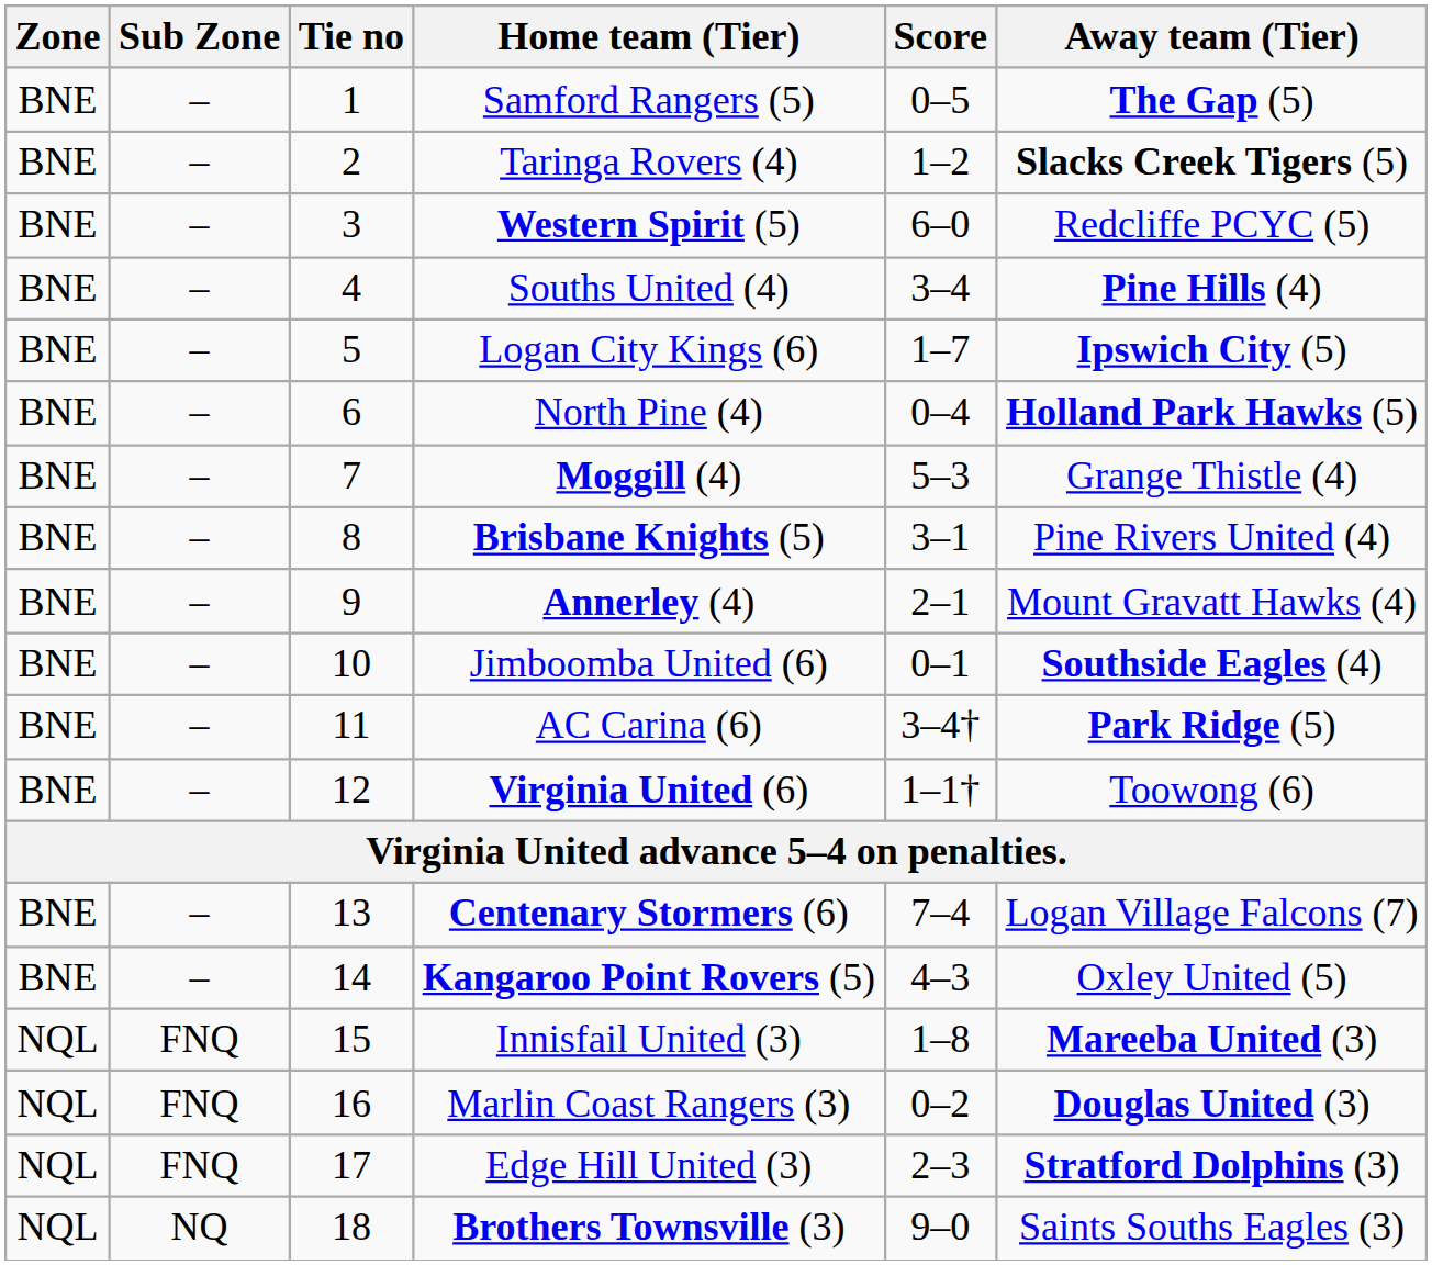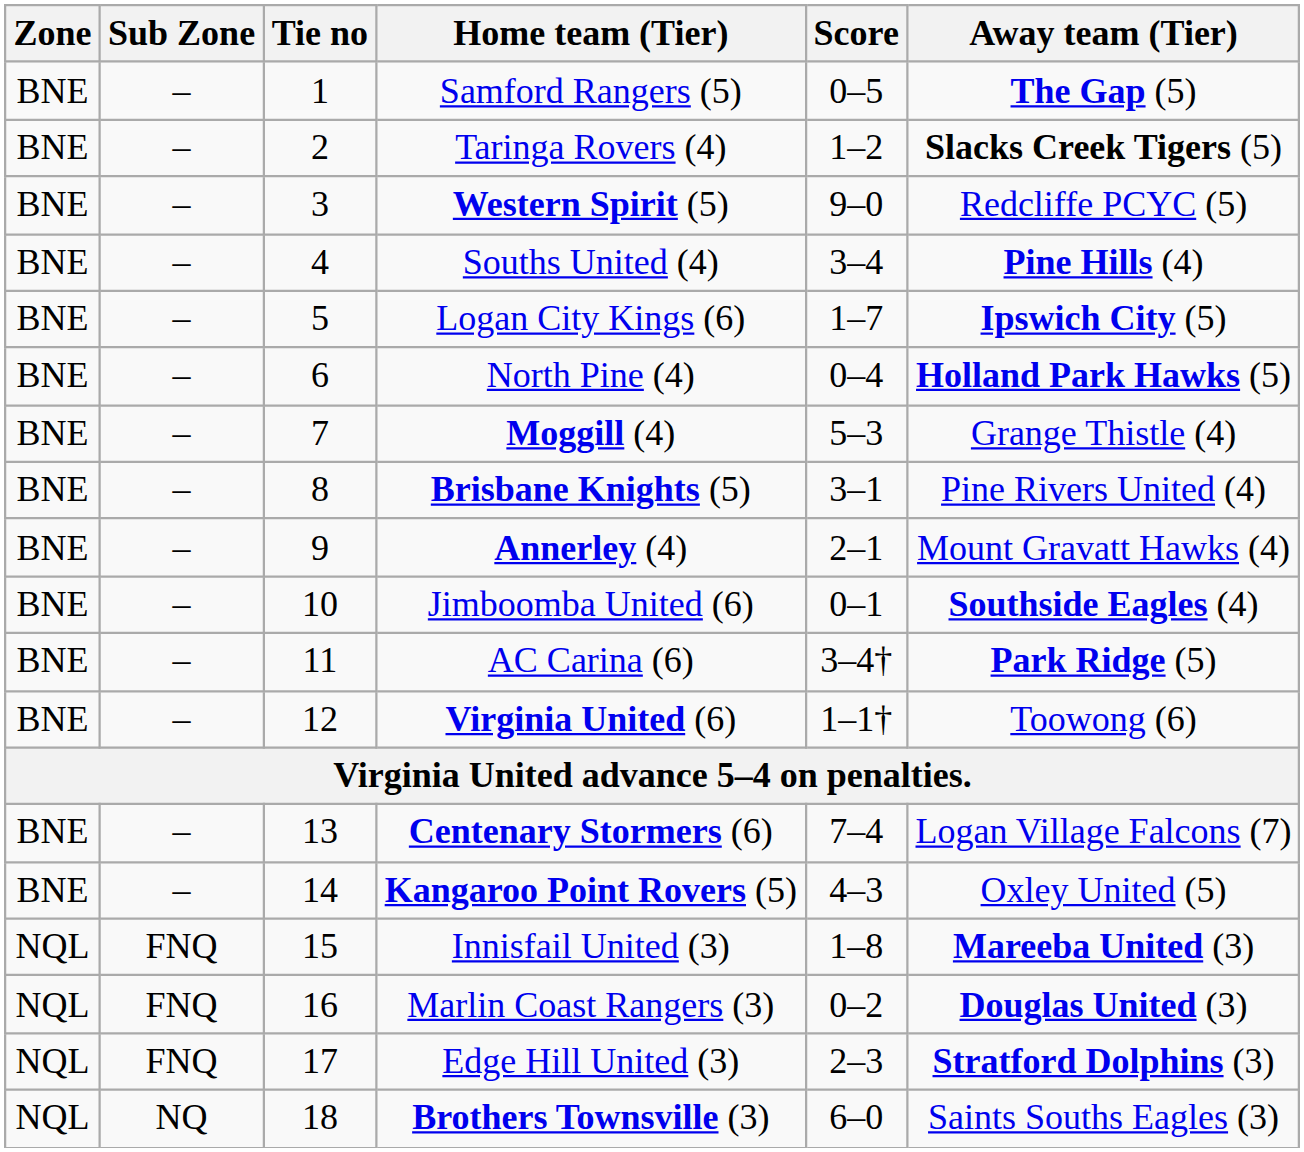 <table class="wikitable" style="text-align:center">
 <tr>
 <th>Zone</th>
 <th>Sub Zone</th>
 <th>Tie no</th>
 <th>Home team (Tier)</th>
 <th>Score</th>
 <th>Away team (Tier)</th>
 </tr>
 <tr>
 <td>BNE</td>
 <td>–</td>
 <td>1</td>
 <td><a href='#'>Samford Rangers</a> (5)</td>
 <td>0–5</td>
 <td><strong><a href='#'>The Gap</a></strong> (5)</td>
 </tr>
 <tr>
 <td>BNE</td>
 <td>–</td>
 <td>2</td>
 <td><a href='#'>Taringa Rovers</a> (4)</td>
 <td>1–2</td>
 <td><strong>Slacks Creek Tigers</strong> (5)</td>
 </tr>
 <tr>
 <td>BNE</td>
 <td>–</td>
 <td>3</td>
 <td><strong><a href='#'>Western Spirit</a></strong> (5)</td>
-<td>6–0</td>
+<td>9–0</td>
 <td><a href='#'>Redcliffe PCYC</a> (5)</td>
 </tr>
 <tr>
 <td>BNE</td>
 <td>–</td>
 <td>4</td>
 <td><a href='#'>Souths United</a> (4)</td>
 <td>3–4</td>
 <td><strong><a href='#'>Pine Hills</a></strong> (4)</td>
 </tr>
 <tr>
 <td>BNE</td>
 <td>–</td>
 <td>5</td>
 <td><a href='#'>Logan City Kings</a>  (6)</td>
 <td>1–7</td>
 <td><strong><a href='#'>Ipswich City</a></strong> (5)</td>
 </tr>
 <tr>
 <td>BNE</td>
 <td>–</td>
 <td>6</td>
 <td><a href='#'>North Pine</a> (4)</td>
 <td>0–4</td>
 <td><strong><a href='#'>Holland Park Hawks</a></strong> (5)</td>
 </tr>
 <tr>
 <td>BNE</td>
 <td>–</td>
 <td>7</td>
 <td><strong><a href='#'>Moggill</a></strong> (4)</td>
 <td>5–3</td>
 <td><a href='#'>Grange Thistle</a> (4)</td>
 </tr>
 <tr>
 <td>BNE</td>
 <td>–</td>
 <td>8</td>
 <td><strong><a href='#'>Brisbane Knights</a></strong> (5)</td>
 <td>3–1</td>
 <td><a href='#'>Pine Rivers United</a> (4)</td>
 </tr>
 <tr>
 <td>BNE</td>
 <td>–</td>
 <td>9</td>
 <td><strong><a href='#'>Annerley</a></strong> (4)</td>
 <td>2–1</td>
 <td><a href='#'>Mount Gravatt Hawks</a> (4)</td>
 </tr>
 <tr>
 <td>BNE</td>
 <td>–</td>
 <td>10</td>
 <td><a href='#'>Jimboomba United</a> (6)</td>
 <td>0–1</td>
 <td><strong><a href='#'>Southside Eagles</a></strong> (4)</td>
 </tr>
 <tr>
 <td>BNE</td>
 <td>–</td>
 <td>11</td>
 <td><a href='#'>AC Carina</a> (6)</td>
 <td>3–4†</td>
 <td><strong><a href='#'>Park Ridge</a></strong> (5)</td>
 </tr>
 <tr>
 <td>BNE</td>
 <td>–</td>
 <td>12</td>
 <td><strong><a href='#'>Virginia United</a></strong> (6)</td>
 <td>1–1†</td>
 <td><a href='#'>Toowong</a> (6)</td>
 </tr>
 <tr>
 <th colspan=6>Virginia United advance 5–4 on penalties.</th>
 </tr>
 <tr>
 <td>BNE</td>
 <td>–</td>
 <td>13</td>
 <td><strong><a href='#'>Centenary Stormers</a></strong> (6)</td>
 <td>7–4</td>
 <td><a href='#'>Logan Village Falcons</a> (7)</td>
 </tr>
 <tr>
 <td>BNE</td>
 <td>–</td>
 <td>14</td>
 <td><strong><a href='#'>Kangaroo Point Rovers</a></strong> (5)</td>
 <td>4–3</td>
 <td><a href='#'>Oxley United</a> (5)</td>
 </tr>
 <tr>
 <td>NQL</td>
 <td>FNQ</td>
 <td>15</td>
 <td><a href='#'>Innisfail United</a> (3)</td>
 <td>1–8</td>
 <td><strong><a href='#'>Mareeba United</a></strong> (3)</td>
 </tr>
 <tr>
 <td>NQL</td>
 <td>FNQ</td>
 <td>16</td>
 <td><a href='#'>Marlin Coast Rangers</a> (3)</td>
 <td>0–2</td>
 <td><strong><a href='#'>Douglas United</a></strong> (3)</td>
 </tr>
 <tr>
 <td>NQL</td>
 <td>FNQ</td>
 <td>17</td>
 <td><a href='#'>Edge Hill United</a> (3)</td>
 <td>2–3</td>
 <td><strong><a href='#'>Stratford Dolphins</a></strong> (3)</td>
 </tr>
 <tr>
 <td>NQL</td>
 <td>NQ</td>
 <td>18</td>
 <td><strong><a href='#'>Brothers Townsville</a></strong> (3)</td>
-<td>9–0</td>
+<td>6–0</td>
 <td><a href='#'>Saints Souths Eagles</a> (3)</td>
 </tr>
 </table>
